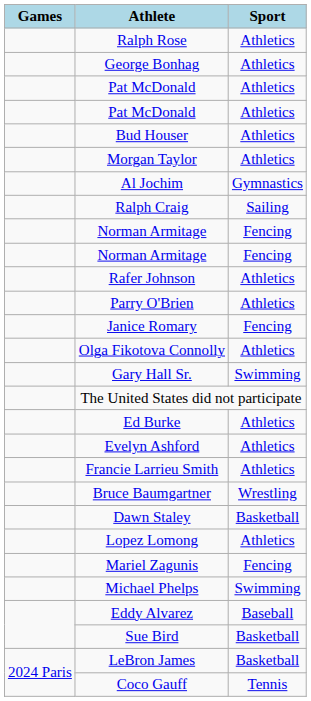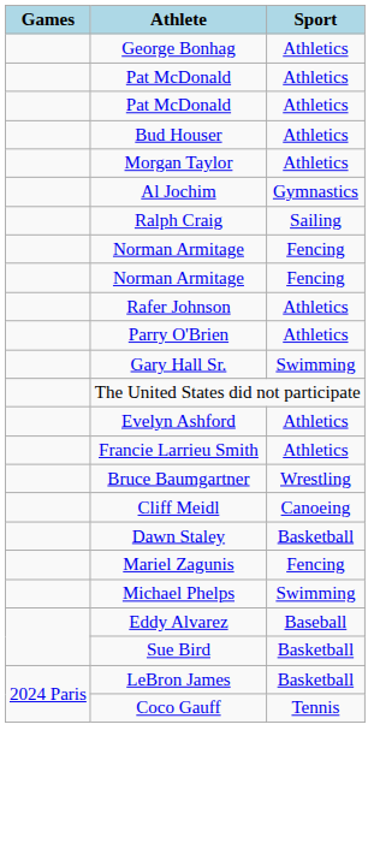 <table class="wikitable" style="text-align:center">
 <tr>
 <th style="background:lightblue;">Games</th>
 <th style="background:lightblue;">Athlete</th>
 <th style="background:lightblue;">Sport</th>
-</tr>
-<tr>
-<td></td>
-<td><a href='#'>Ralph Rose</a></td>
-<td><a href='#'>Athletics</a></td>
 </tr>
 <tr>
 <td></td>
 <td><a href='#'>George Bonhag</a></td>
 <td><a href='#'>Athletics</a></td>
 </tr>
 <tr>
 <td></td>
 <td><a href='#'>Pat McDonald</a></td>
 <td><a href='#'>Athletics</a></td>
 </tr>
 <tr>
 <td></td>
 <td><a href='#'>Pat McDonald</a></td>
 <td><a href='#'>Athletics</a></td>
 </tr>
 <tr>
 <td></td>
 <td><a href='#'>Bud Houser</a></td>
 <td><a href='#'>Athletics</a></td>
 </tr>
 <tr>
 <td></td>
 <td><a href='#'>Morgan Taylor</a></td>
 <td><a href='#'>Athletics</a></td>
 </tr>
 <tr>
 <td></td>
 <td><a href='#'>Al Jochim</a></td>
 <td><a href='#'>Gymnastics</a></td>
 </tr>
 <tr>
 <td></td>
 <td><a href='#'>Ralph Craig</a></td>
 <td><a href='#'>Sailing</a></td>
 </tr>
 <tr>
 <td></td>
 <td><a href='#'>Norman Armitage</a></td>
 <td><a href='#'>Fencing</a></td>
 </tr>
 <tr>
 <td></td>
 <td><a href='#'>Norman Armitage</a></td>
 <td><a href='#'>Fencing</a></td>
 </tr>
 <tr>
 <td></td>
 <td><a href='#'>Rafer Johnson</a></td>
 <td><a href='#'>Athletics</a></td>
 </tr>
 <tr>
 <td></td>
 <td><a href='#'>Parry O'Brien</a></td>
 <td><a href='#'>Athletics</a></td>
 </tr>
 <tr>
 <td></td>
-<td><a href='#'>Janice Romary</a></td>
-<td><a href='#'>Fencing</a></td>
-</tr>
-<tr>
-<td></td>
-<td><a href='#'>Olga Fikotova Connolly</a></td>
-<td><a href='#'>Athletics</a></td>
-</tr>
-<tr>
-<td></td>
 <td><a href='#'>Gary Hall Sr.</a></td>
 <td><a href='#'>Swimming</a></td>
 </tr>
 <tr>
 <td></td>
 <td colspan=2>The United States did not participate</td>
-</tr>
-<tr>
-<td></td>
-<td><a href='#'>Ed Burke</a></td>
-<td><a href='#'>Athletics</a></td>
 </tr>
 <tr>
 <td></td>
 <td><a href='#'>Evelyn Ashford</a></td>
 <td><a href='#'>Athletics</a></td>
 </tr>
 <tr>
 <td></td>
 <td><a href='#'>Francie Larrieu Smith</a></td>
 <td><a href='#'>Athletics</a></td>
 </tr>
 <tr>
 <td></td>
 <td><a href='#'>Bruce Baumgartner</a></td>
 <td><a href='#'>Wrestling</a></td>
 </tr>
 <tr>
 <td></td>
-<td><a href='#'>Dawn Staley</a></td>
-<td><a href='#'>Basketball</a></td>
+<td><a href='#'>Cliff Meidl</a></td>
+<td><a href='#'>Canoeing</a></td>
 </tr>
 <tr>
 <td></td>
-<td><a href='#'>Lopez Lomong</a></td>
-<td><a href='#'>Athletics</a></td>
+<td><a href='#'>Dawn Staley</a></td>
+<td><a href='#'>Basketball</a></td>
 </tr>
 <tr>
 <td></td>
 <td><a href='#'>Mariel Zagunis</a></td>
 <td><a href='#'>Fencing</a></td>
 </tr>
 <tr>
 <td></td>
 <td><a href='#'>Michael Phelps</a></td>
 <td><a href='#'>Swimming</a></td>
 </tr>
 <tr>
 <td rowspan=2></td>
 <td><a href='#'>Eddy Alvarez</a></td>
 <td><a href='#'>Baseball</a></td>
 </tr>
 <tr>
 <td><a href='#'>Sue Bird</a></td>
 <td><a href='#'>Basketball</a></td>
 </tr>
 <tr>
 <td rowspan="2"><a href='#'>2024 Paris</a></td>
 <td><a href='#'>LeBron James</a></td>
 <td><a href='#'>Basketball</a></td>
 </tr>
 <tr>
 <td><a href='#'>Coco Gauff</a></td>
 <td><a href='#'>Tennis</a></td>
 </tr>
 </table>
